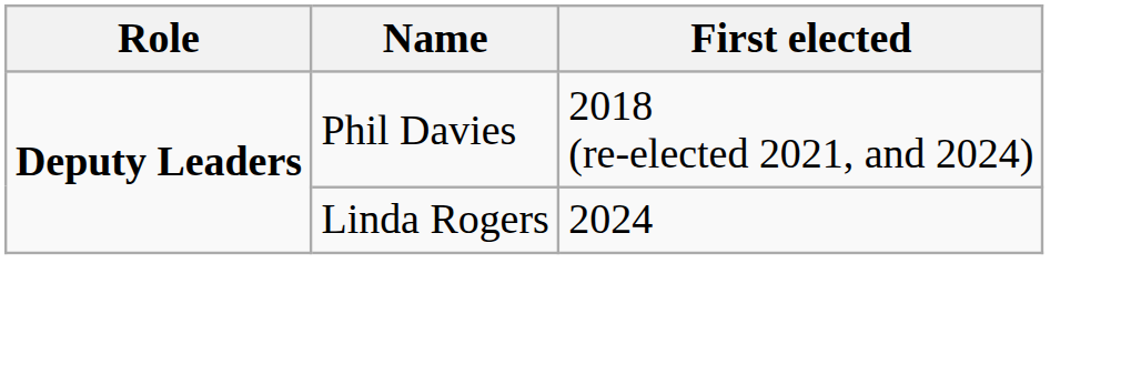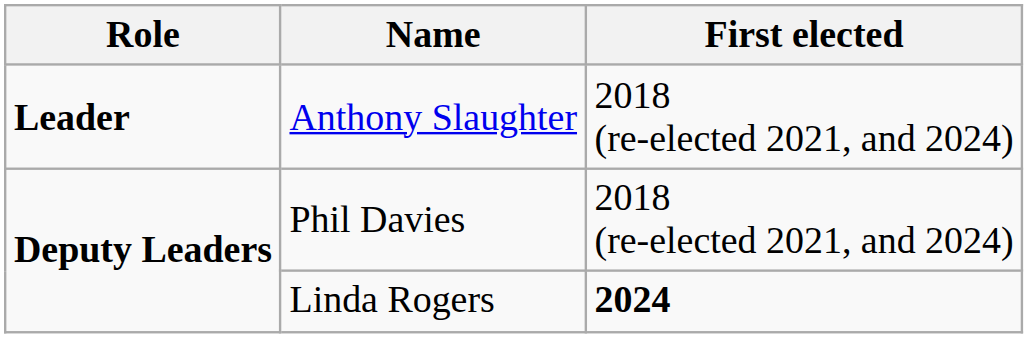 <table class="wikitable">
 <tr>
 <th>Role</th>
 <th>Name</th>
 <th>First elected</th>
+</tr>
+<tr>
+<td><strong>Leader</strong></td>
+<td><a href='#'>Anthony Slaughter</a></td>
+<td>2018 <br> (re-elected 2021, and 2024)</td>
 </tr>
 <tr>
 <td rowspan="2"><strong>Deputy Leaders</strong></td>
 <td>Phil Davies</td>
 <td>2018 <br> (re-elected 2021, and 2024)</td>
 </tr>
 <tr>
 <td>Linda Rogers</td>
-<td>2024</td>
+<td><strong>2024</strong></td>
 </tr>
 </table>
